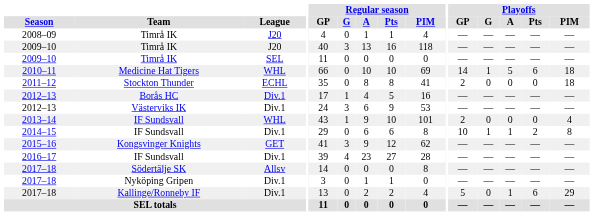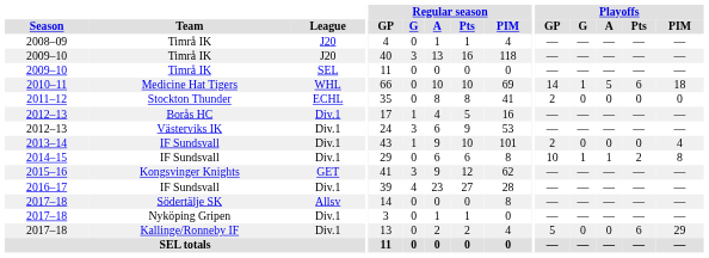 <table border="0" cellpadding="1" cellspacing="0" style="text-align:center; width:60em">
 <tr bgcolor="#e0e0e0">
 <th colspan="3" bgcolor="#ffffff"></th>
 <th rowspan="99" bgcolor="#ffffff"></th>
 <th colspan="5"><a href='#'>Regular season</a></th>
 <th rowspan="99" bgcolor="#ffffff"></th>
 <th colspan="5"><a href='#'>Playoffs</a></th>
 </tr>
 <tr bgcolor="#e0e0e0">
 <th><a href='#'>Season</a></th>
 <th>Team</th>
 <th>League</th>
 <th>GP</th>
 <th><a href='#'>G</a></th>
 <th><a href='#'>A</a></th>
 <th><a href='#'>Pts</a></th>
 <th><a href='#'>PIM</a></th>
 <th>GP</th>
 <th>G</th>
 <th>A</th>
 <th>Pts</th>
 <th>PIM</th>
 </tr>
 <tr ALIGN="center">
 <td>2008–09</td>
 <td>Timrå IK</td>
 <td><a href='#'>J20</a></td>
 <td>4</td>
 <td>0</td>
 <td>1</td>
 <td>1</td>
 <td>4</td>
 <td>—</td>
 <td>—</td>
 <td>—</td>
 <td>—</td>
 <td>—</td>
 </tr>
 <tr ALIGN="center" bgcolor="#f0f0f0">
 <td>2009–10</td>
 <td>Timrå IK</td>
 <td>J20</td>
 <td>40</td>
 <td>3</td>
 <td>13</td>
 <td>16</td>
 <td>118</td>
 <td>—</td>
 <td>—</td>
 <td>—</td>
 <td>—</td>
 <td>—</td>
 </tr>
 <tr ALIGN="center">
 <td><a href='#'>2009–10</a></td>
 <td><a href='#'>Timrå IK</a></td>
 <td><a href='#'>SEL</a></td>
 <td>11</td>
 <td>0</td>
 <td>0</td>
 <td>0</td>
 <td>0</td>
 <td>—</td>
 <td>—</td>
 <td>—</td>
 <td>—</td>
 <td>—</td>
 </tr>
 <tr ALIGN="center" bgcolor="#f0f0f0">
 <td><a href='#'>2010–11</a></td>
 <td><a href='#'>Medicine Hat Tigers</a></td>
 <td><a href='#'>WHL</a></td>
 <td>66</td>
 <td>0</td>
 <td>10</td>
 <td>10</td>
 <td>69</td>
 <td>14</td>
 <td>1</td>
 <td>5</td>
 <td>6</td>
 <td>18</td>
 </tr>
 <tr ALIGN="center">
 <td><a href='#'>2011–12</a></td>
 <td><a href='#'>Stockton Thunder</a></td>
 <td><a href='#'>ECHL</a></td>
 <td>35</td>
 <td>0</td>
 <td>8</td>
 <td>8</td>
 <td>41</td>
 <td>2</td>
 <td>0</td>
 <td>0</td>
 <td>0</td>
-<td>18</td>
+<td>0</td>
 </tr>
 <tr ALIGN="center" bgcolor="#f0f0f0">
 <td><a href='#'>2012–13</a></td>
 <td><a href='#'>Borås HC</a></td>
 <td><a href='#'>Div.1</a></td>
 <td>17</td>
 <td>1</td>
 <td>4</td>
 <td>5</td>
 <td>16</td>
 <td>—</td>
 <td>—</td>
 <td>—</td>
 <td>—</td>
 <td>—</td>
 </tr>
 <tr ALIGN="center">
 <td>2012–13</td>
 <td><a href='#'>Västerviks IK</a></td>
 <td>Div.1</td>
 <td>24</td>
 <td>3</td>
 <td>6</td>
 <td>9</td>
 <td>53</td>
 <td>—</td>
 <td>—</td>
 <td>—</td>
 <td>—</td>
 <td>—</td>
 </tr>
 <tr ALIGN="center" bgcolor="#f0f0f0">
 <td><a href='#'>2013–14</a></td>
 <td><a href='#'>IF Sundsvall</a></td>
-<td><a href='#'>WHL</a></td>
+<td>Div.1</td>
 <td>43</td>
 <td>1</td>
 <td>9</td>
 <td>10</td>
 <td>101</td>
 <td>2</td>
 <td>0</td>
 <td>0</td>
 <td>0</td>
 <td>4</td>
 </tr>
 <tr ALIGN="center">
 <td><a href='#'>2014–15</a></td>
 <td>IF Sundsvall</td>
 <td>Div.1</td>
 <td>29</td>
 <td>0</td>
 <td>6</td>
 <td>6</td>
 <td>8</td>
 <td>10</td>
 <td>1</td>
 <td>1</td>
 <td>2</td>
 <td>8</td>
 </tr>
 <tr ALIGN="center" bgcolor="#f0f0f0">
 <td><a href='#'>2015–16</a></td>
 <td><a href='#'>Kongsvinger Knights</a></td>
 <td><a href='#'>GET</a></td>
 <td>41</td>
 <td>3</td>
 <td>9</td>
 <td>12</td>
 <td>62</td>
 <td>—</td>
 <td>—</td>
 <td>—</td>
 <td>—</td>
 <td>—</td>
 </tr>
 <tr ALIGN="center">
 <td><a href='#'>2016–17</a></td>
 <td>IF Sundsvall</td>
 <td>Div.1</td>
 <td>39</td>
 <td>4</td>
 <td>23</td>
 <td>27</td>
 <td>28</td>
 <td>—</td>
 <td>—</td>
 <td>—</td>
 <td>—</td>
 <td>—</td>
 </tr>
 <tr ALIGN="center" bgcolor="#f0f0f0">
 <td><a href='#'>2017–18</a></td>
 <td><a href='#'>Södertälje SK</a></td>
 <td><a href='#'>Allsv</a></td>
 <td>14</td>
 <td>0</td>
 <td>0</td>
 <td>0</td>
 <td>8</td>
 <td>—</td>
 <td>—</td>
 <td>—</td>
 <td>—</td>
 <td>—</td>
 </tr>
 <tr ALIGN="center">
 <td><a href='#'>2017–18</a></td>
 <td>Nyköping Gripen</td>
 <td>Div.1</td>
 <td>3</td>
 <td>0</td>
 <td>1</td>
 <td>1</td>
 <td>0</td>
 <td>—</td>
 <td>—</td>
 <td>—</td>
 <td>—</td>
 <td>—</td>
 </tr>
 <tr ALIGN="center" bgcolor="#f0f0f0">
 <td>2017–18</td>
 <td><a href='#'>Kallinge/Ronneby IF</a></td>
 <td>Div.1</td>
 <td>13</td>
 <td>0</td>
 <td>2</td>
 <td>2</td>
 <td>4</td>
 <td>5</td>
 <td>0</td>
-<td>1</td>
+<td>0</td>
 <td>6</td>
 <td>29</td>
 </tr>
 <tr bgcolor="#e0e0e0">
 <th colspan="3">SEL totals</th>
 <th>11</th>
 <th>0</th>
 <th>0</th>
 <th>0</th>
 <th>0</th>
 <th>—</th>
 <th>—</th>
 <th>—</th>
 <th>—</th>
 <th>—</th>
 </tr>
 </table>
